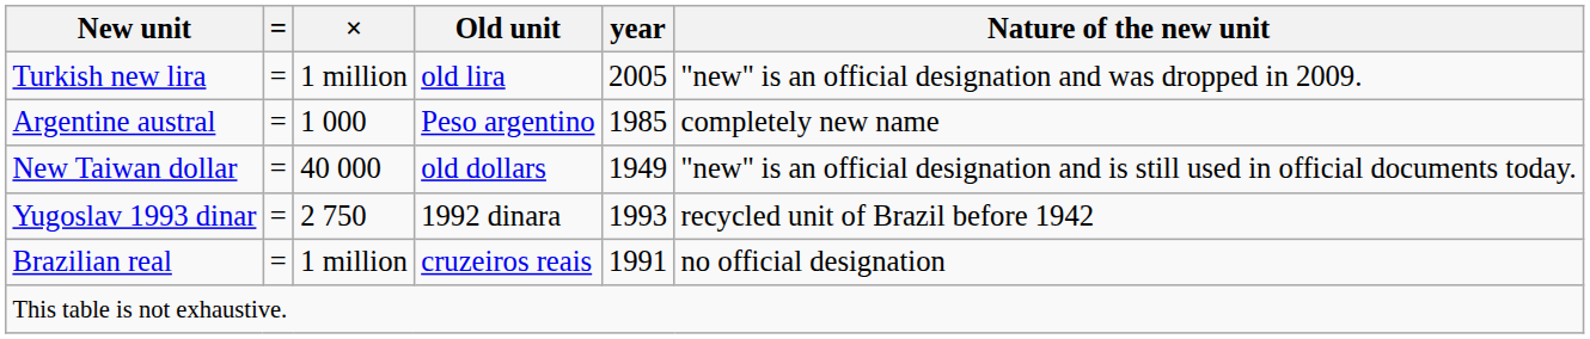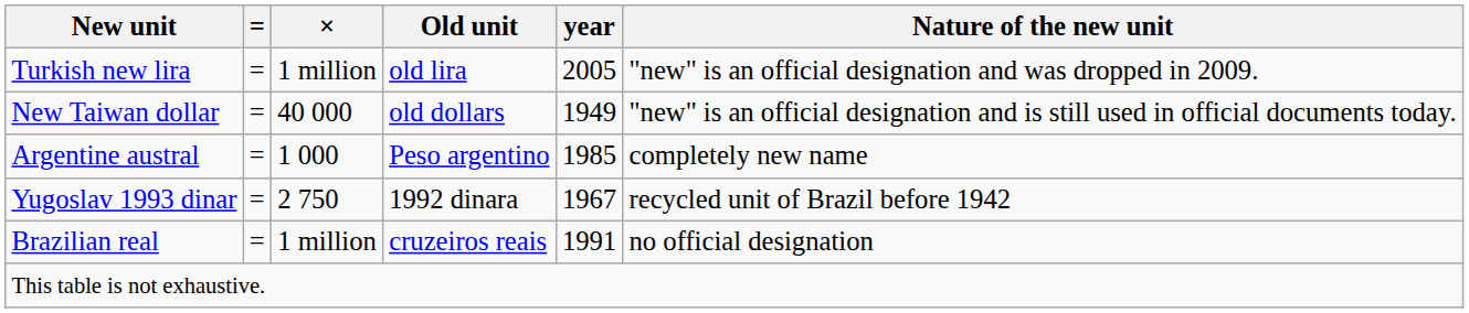 <table class="wikitable col3right">
 <tr>
 <th>New unit</th>
 <th>=</th>
 <th>×</th>
 <th>Old unit</th>
 <th>year</th>
 <th>Nature of the new unit</th>
 </tr>
 <tr>
 <td><a href='#'>Turkish new lira</a></td>
 <td>=</td>
 <td>1 million</td>
 <td><a href='#'>old lira</a></td>
 <td>2005</td>
 <td>"new" is an official designation and was dropped in 2009.</td>
 </tr>
 <tr>
+<td><a href='#'>New Taiwan dollar</a></td>
+<td>=</td>
+<td>40 000</td>
+<td><a href='#'>old dollars</a></td>
+<td>1949</td>
+<td>"new" is an official designation and is still used in official documents today.</td>
+</tr>
+<tr>
 <td><a href='#'>Argentine austral</a></td>
 <td>=</td>
 <td>1 000</td>
 <td><a href='#'>Peso argentino</a></td>
 <td>1985</td>
 <td>completely new name</td>
 </tr>
 <tr>
-<td><a href='#'>New Taiwan dollar</a></td>
-<td>=</td>
-<td>40 000</td>
-<td><a href='#'>old dollars</a></td>
-<td>1949</td>
-<td>"new" is an official designation and is still used in official documents today.</td>
-</tr>
-<tr>
 <td><a href='#'>Yugoslav 1993 dinar</a></td>
 <td>=</td>
 <td>2 750</td>
 <td>1992 dinara</td>
-<td>1993</td>
+<td>1967</td>
 <td>recycled unit of Brazil before 1942</td>
 </tr>
 <tr>
 <td><a href='#'>Brazilian real</a></td>
 <td>=</td>
 <td>1 million</td>
 <td><a href='#'>cruzeiros reais</a></td>
 <td>1991</td>
 <td>no official designation</td>
 </tr>
 <tr>
 <td colspan=6><small>This table is not exhaustive.</small></td>
 </tr>
 </table>
